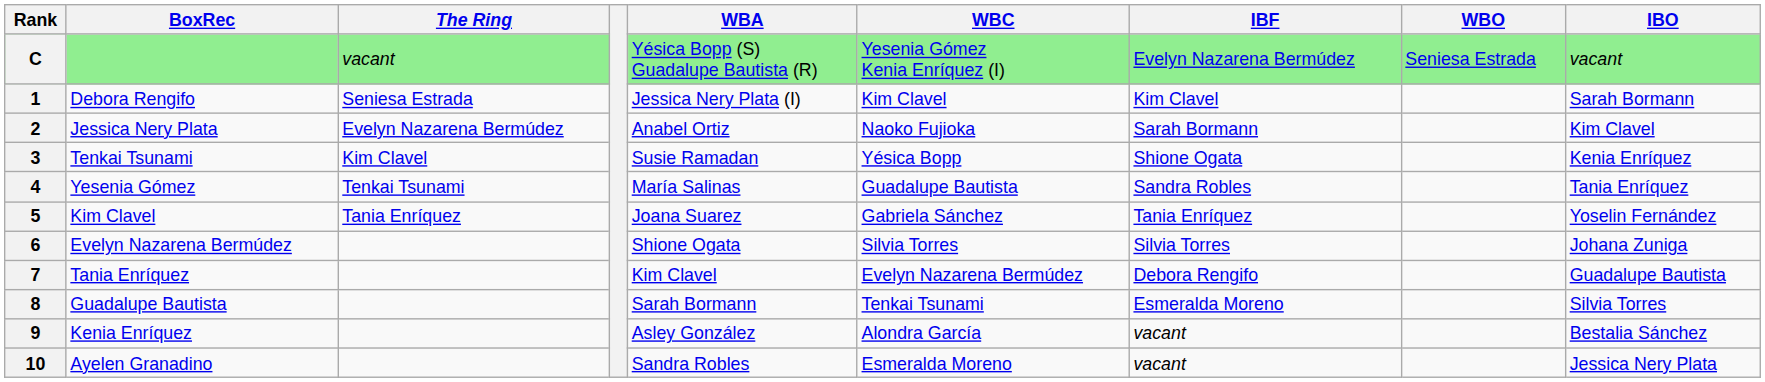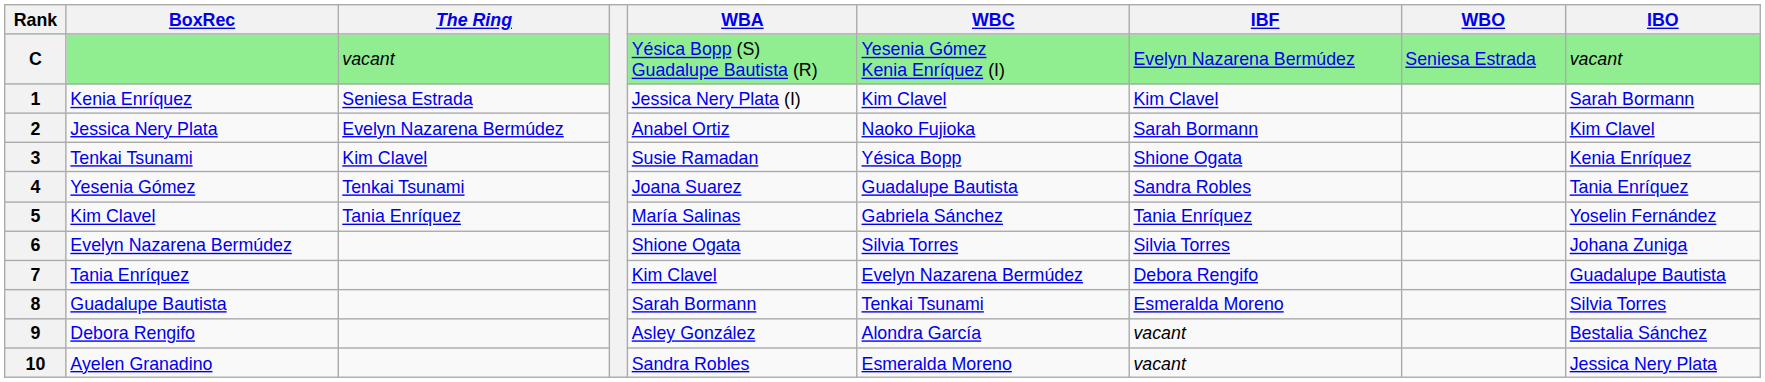 <table class="wikitable" style="text-align:left; font-size:80%; width:100%;">
 <tr>
 <th>Rank</th>
 <th><a href='#'>BoxRec</a></th>
 <th><em><a href='#'>The Ring</a></em></th>
 <th rowspan="12" style="width:1%;"></th>
 <th><a href='#'>WBA</a></th>
 <th><a href='#'>WBC</a></th>
 <th><a href='#'>IBF</a></th>
 <th><a href='#'>WBO</a></th>
 <th><a href='#'>IBO</a></th>
 </tr>
 <tr style="background:lightgreen;">
 <th scope="row">C</th>
 <td></td>
 <td><em>vacant</em></td>
 <td> <a href='#'>Yésica Bopp</a> (S)<br> <a href='#'>Guadalupe Bautista</a> (R)</td>
 <td> <a href='#'>Yesenia Gómez</a><br> <a href='#'>Kenia Enríquez</a> (I)</td>
 <td> <a href='#'>Evelyn Nazarena Bermúdez</a></td>
 <td> <a href='#'>Seniesa Estrada</a></td>
 <td><em>vacant</em></td>
 </tr>
 <tr>
 <th scope="row">1</th>
-<td> <a href='#'>Debora Rengifo</a></td>
+<td> <a href='#'>Kenia Enríquez</a></td>
 <td> <a href='#'>Seniesa Estrada</a></td>
 <td> <a href='#'>Jessica Nery Plata</a> (I)</td>
 <td> <a href='#'>Kim Clavel</a></td>
 <td> <a href='#'>Kim Clavel</a></td>
 <td></td>
 <td> <a href='#'>Sarah Bormann</a></td>
 </tr>
 <tr>
 <th scope="row">2</th>
 <td> <a href='#'>Jessica Nery Plata</a></td>
 <td> <a href='#'>Evelyn Nazarena Bermúdez</a></td>
 <td> <a href='#'>Anabel Ortiz</a></td>
 <td> <a href='#'>Naoko Fujioka</a></td>
 <td> <a href='#'>Sarah Bormann</a></td>
 <td></td>
 <td> <a href='#'>Kim Clavel</a></td>
 </tr>
 <tr>
 <th scope="row">3</th>
 <td> <a href='#'>Tenkai Tsunami</a></td>
 <td> <a href='#'>Kim Clavel</a></td>
 <td> <a href='#'>Susie Ramadan</a></td>
 <td> <a href='#'>Yésica Bopp</a></td>
 <td> <a href='#'>Shione Ogata</a></td>
 <td></td>
 <td> <a href='#'>Kenia Enríquez</a></td>
 </tr>
 <tr>
 <th scope="row">4</th>
 <td> <a href='#'>Yesenia Gómez</a></td>
 <td> <a href='#'>Tenkai Tsunami</a></td>
-<td> <a href='#'>María Salinas</a></td>
+<td> <a href='#'>Joana Suarez</a></td>
 <td> <a href='#'>Guadalupe Bautista</a></td>
 <td> <a href='#'>Sandra Robles</a></td>
 <td></td>
 <td> <a href='#'>Tania Enríquez</a></td>
 </tr>
 <tr>
 <th scope="row">5</th>
 <td> <a href='#'>Kim Clavel</a></td>
 <td> <a href='#'>Tania Enríquez</a></td>
-<td> <a href='#'>Joana Suarez</a></td>
+<td> <a href='#'>María Salinas</a></td>
 <td> <a href='#'>Gabriela Sánchez</a></td>
 <td> <a href='#'>Tania Enríquez</a></td>
 <td></td>
 <td> <a href='#'>Yoselin Fernández</a></td>
 </tr>
 <tr>
 <th scope="row">6</th>
 <td> <a href='#'>Evelyn Nazarena Bermúdez</a></td>
 <td></td>
 <td> <a href='#'>Shione Ogata</a></td>
 <td> <a href='#'>Silvia Torres</a></td>
 <td> <a href='#'>Silvia Torres</a></td>
 <td></td>
 <td> <a href='#'>Johana Zuniga</a></td>
 </tr>
 <tr>
 <th scope="row">7</th>
 <td> <a href='#'>Tania Enríquez</a></td>
 <td></td>
 <td> <a href='#'>Kim Clavel</a></td>
 <td> <a href='#'>Evelyn Nazarena Bermúdez</a></td>
 <td> <a href='#'>Debora Rengifo</a></td>
 <td></td>
 <td> <a href='#'>Guadalupe Bautista</a></td>
 </tr>
 <tr>
 <th scope="row">8</th>
 <td> <a href='#'>Guadalupe Bautista</a></td>
 <td></td>
 <td> <a href='#'>Sarah Bormann</a></td>
 <td> <a href='#'>Tenkai Tsunami</a></td>
 <td> <a href='#'>Esmeralda Moreno</a></td>
 <td></td>
 <td> <a href='#'>Silvia Torres</a></td>
 </tr>
 <tr>
 <th scope="row">9</th>
-<td> <a href='#'>Kenia Enríquez</a></td>
+<td> <a href='#'>Debora Rengifo</a></td>
 <td></td>
 <td> <a href='#'>Asley González</a></td>
 <td> <a href='#'>Alondra García</a></td>
 <td><em>vacant</em></td>
 <td></td>
 <td> <a href='#'>Bestalia Sánchez</a></td>
 </tr>
 <tr>
 <th scope="row">10</th>
 <td> <a href='#'>Ayelen Granadino</a></td>
 <td></td>
 <td> <a href='#'>Sandra Robles</a></td>
 <td> <a href='#'>Esmeralda Moreno</a></td>
 <td><em>vacant</em></td>
 <td></td>
 <td> <a href='#'>Jessica Nery Plata</a></td>
 </tr>
 </table>
